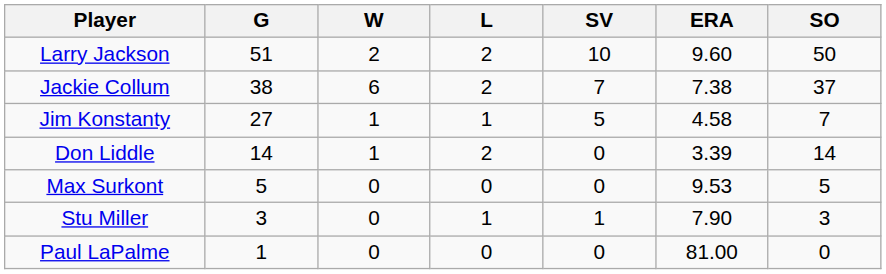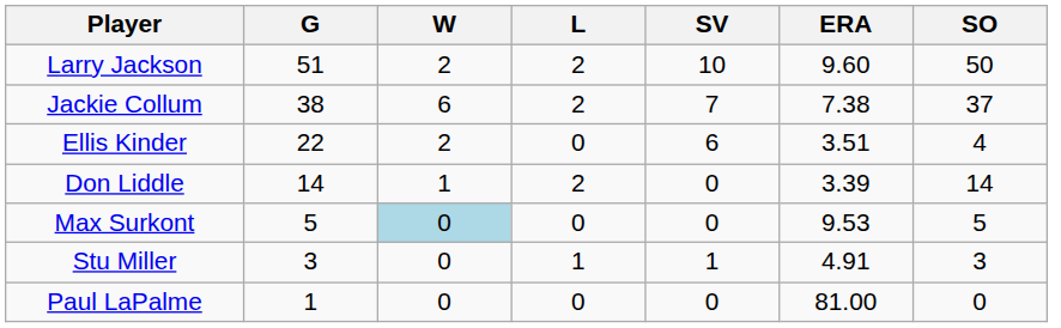 <table class="wikitable sortable">
 <tr>
 <th bgcolor="#DDDDFF" width="16%">Player</th>
 <th bgcolor="#DDDDFF" width="9%">G</th>
 <th bgcolor="#DDDDFF" width="9%">W</th>
 <th bgcolor="#DDDDFF" width="9%">L</th>
 <th bgcolor="#DDDDFF" width="9%">SV</th>
 <th bgcolor="#DDDDFF" width="9%">ERA</th>
 <th bgcolor="#DDDDFF" width="9%">SO</th>
 </tr>
 <tr align="center">
 <td><a href='#'>Larry Jackson</a></td>
 <td>51</td>
 <td>2</td>
 <td>2</td>
 <td>10</td>
 <td>9.60</td>
 <td>50</td>
 </tr>
 <tr align="center">
 <td><a href='#'>Jackie Collum</a></td>
 <td>38</td>
 <td>6</td>
 <td>2</td>
 <td>7</td>
 <td>7.38</td>
 <td>37</td>
 </tr>
 <tr align="center">
-<td><a href='#'>Jim Konstanty</a></td>
-<td>27</td>
-<td>1</td>
-<td>1</td>
-<td>5</td>
-<td>4.58</td>
-<td>7</td>
+<td><a href='#'>Ellis Kinder</a></td>
+<td>22</td>
+<td>2</td>
+<td>0</td>
+<td>6</td>
+<td>3.51</td>
+<td>4</td>
 </tr>
 <tr align="center">
 <td><a href='#'>Don Liddle</a></td>
 <td>14</td>
 <td>1</td>
 <td>2</td>
 <td>0</td>
 <td>3.39</td>
 <td>14</td>
 </tr>
 <tr align="center">
 <td><a href='#'>Max Surkont</a></td>
 <td>5</td>
-<td>0</td>
+<td style="background: lightblue;">0</td>
 <td>0</td>
 <td>0</td>
 <td>9.53</td>
 <td>5</td>
 </tr>
 <tr align="center">
 <td><a href='#'>Stu Miller</a></td>
 <td>3</td>
 <td>0</td>
 <td>1</td>
 <td>1</td>
-<td>7.90</td>
+<td>4.91</td>
 <td>3</td>
 </tr>
 <tr align="center">
 <td><a href='#'>Paul LaPalme</a></td>
 <td>1</td>
 <td>0</td>
 <td>0</td>
 <td>0</td>
 <td>81.00</td>
 <td>0</td>
 </tr>
 </table>
